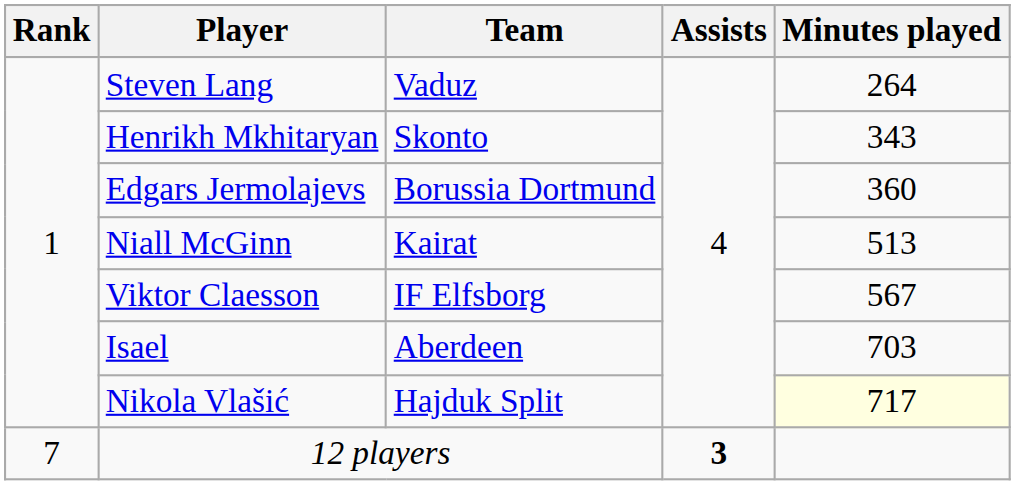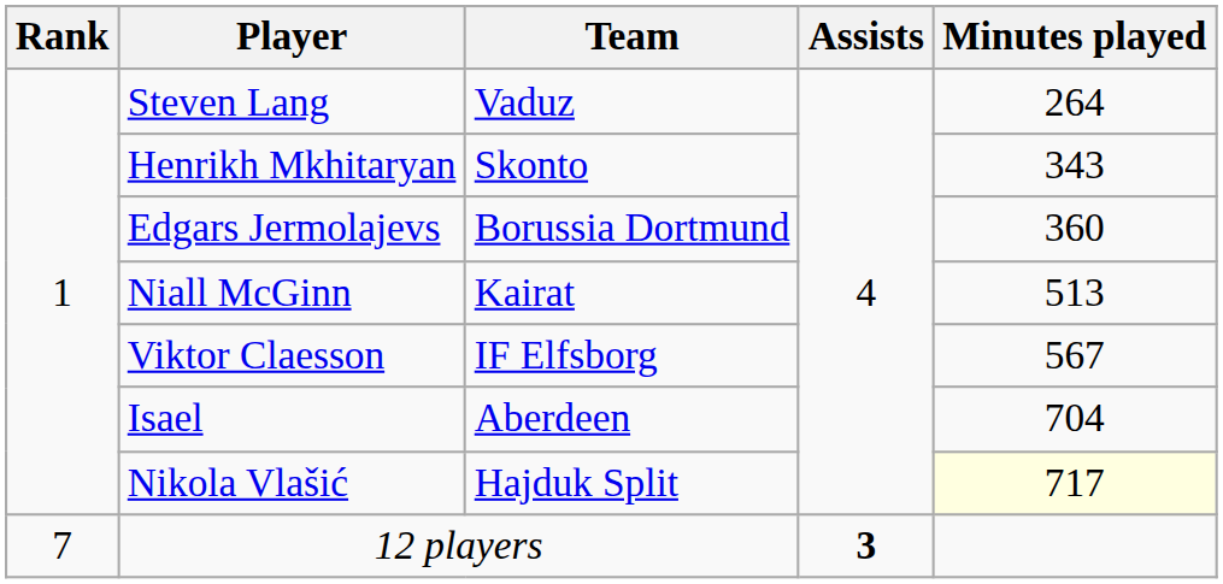 <table class="wikitable" style="text-align:center">
 <tr>
 <th>Rank</th>
 <th>Player</th>
 <th>Team</th>
 <th>Assists</th>
 <th>Minutes played</th>
 </tr>
 <tr>
 <td rowspan=7>1</td>
 <td align=left> <a href='#'>Steven Lang</a></td>
 <td align=left> <a href='#'>Vaduz</a></td>
 <td rowspan=7>4</td>
 <td>264</td>
 </tr>
 <tr>
 <td align=left> <a href='#'>Henrikh Mkhitaryan</a></td>
 <td align=left> <a href='#'>Skonto</a></td>
 <td>343</td>
 </tr>
 <tr>
 <td align=left> <a href='#'>Edgars Jermolajevs</a></td>
 <td align=left> <a href='#'>Borussia Dortmund</a></td>
 <td>360</td>
 </tr>
 <tr>
 <td align=left> <a href='#'>Niall McGinn</a></td>
 <td align=left> <a href='#'>Kairat</a></td>
 <td>513</td>
 </tr>
 <tr>
 <td align=left> <a href='#'>Viktor Claesson</a></td>
 <td align=left> <a href='#'>IF Elfsborg</a></td>
 <td>567</td>
 </tr>
 <tr>
 <td align=left> <a href='#'>Isael</a></td>
 <td align=left> <a href='#'>Aberdeen</a></td>
-<td>703</td>
+<td>704</td>
 </tr>
 <tr>
 <td align=left> <a href='#'>Nikola Vlašić</a></td>
 <td align=left> <a href='#'>Hajduk Split</a></td>
 <td style="background: lightyellow;">717</td>
 </tr>
 <tr>
 <td>7</td>
 <td colspan=2><em>12 players</em></td>
 <td><strong>3</strong></td>
 <td></td>
 </tr>
 </table>
